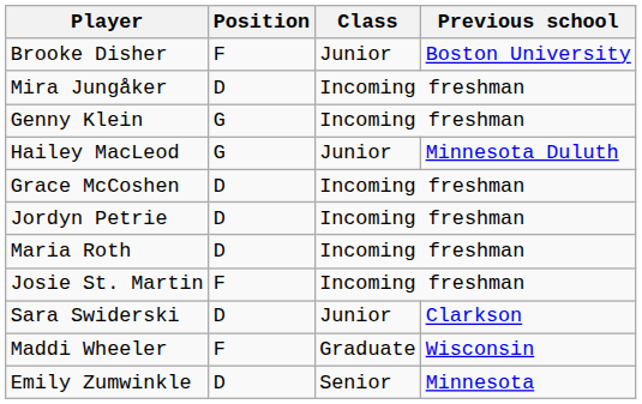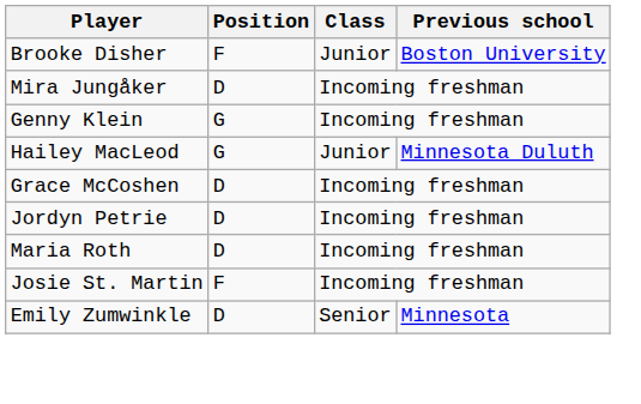 <table class="wikitable">
 <tr>
 <th>Player</th>
 <th>Position</th>
 <th>Class</th>
 <th>Previous school</th>
 </tr>
 <tr>
 <td>Brooke Disher</td>
 <td>F</td>
 <td>Junior</td>
 <td><a href='#'>Boston University</a></td>
 </tr>
 <tr>
 <td>Mira Jungåker</td>
 <td>D</td>
 <td colspan="2">Incoming freshman</td>
 </tr>
 <tr>
 <td>Genny Klein</td>
 <td>G</td>
 <td colspan="2">Incoming freshman</td>
 </tr>
 <tr>
 <td>Hailey MacLeod</td>
 <td>G</td>
 <td>Junior</td>
 <td><a href='#'>Minnesota Duluth</a></td>
 </tr>
 <tr>
 <td>Grace McCoshen</td>
 <td>D</td>
 <td colspan="2">Incoming freshman</td>
 </tr>
 <tr>
 <td>Jordyn Petrie</td>
 <td>D</td>
 <td colspan="2">Incoming freshman</td>
 </tr>
 <tr>
 <td>Maria Roth</td>
 <td>D</td>
 <td colspan="2">Incoming freshman</td>
 </tr>
 <tr>
 <td>Josie St. Martin</td>
 <td>F</td>
 <td colspan="2">Incoming freshman</td>
 </tr>
 <tr>
-<td>Sara Swiderski</td>
-<td>D</td>
-<td>Junior</td>
-<td><a href='#'>Clarkson</a></td>
-</tr>
-<tr>
-<td>Maddi Wheeler</td>
-<td>F</td>
-<td>Graduate</td>
-<td><a href='#'>Wisconsin</a></td>
-</tr>
-<tr>
 <td>Emily Zumwinkle</td>
 <td>D</td>
 <td>Senior</td>
 <td><a href='#'>Minnesota</a></td>
 </tr>
 </table>
